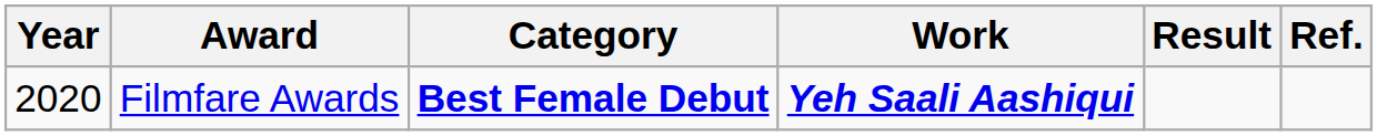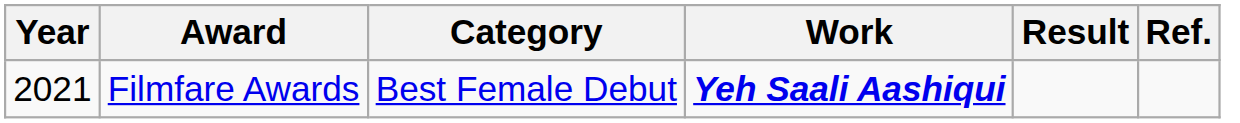 <table class="wikitable">
 <tr>
 <th>Year</th>
 <th>Award</th>
 <th>Category</th>
 <th>Work</th>
 <th>Result</th>
 <th>Ref.</th>
 </tr>
 <tr>
-<td>2020</td>
+<td>2021</td>
 <td><a href='#'>Filmfare Awards</a></td>
-<td><strong><a href='#'>Best Female Debut</a></strong></td>
+<td><a href='#'>Best Female Debut</a></td>
 <td><strong><em><a href='#'>Yeh Saali Aashiqui</a></em></strong></td>
 <td></td>
 <td></td>
 </tr>
 </table>
